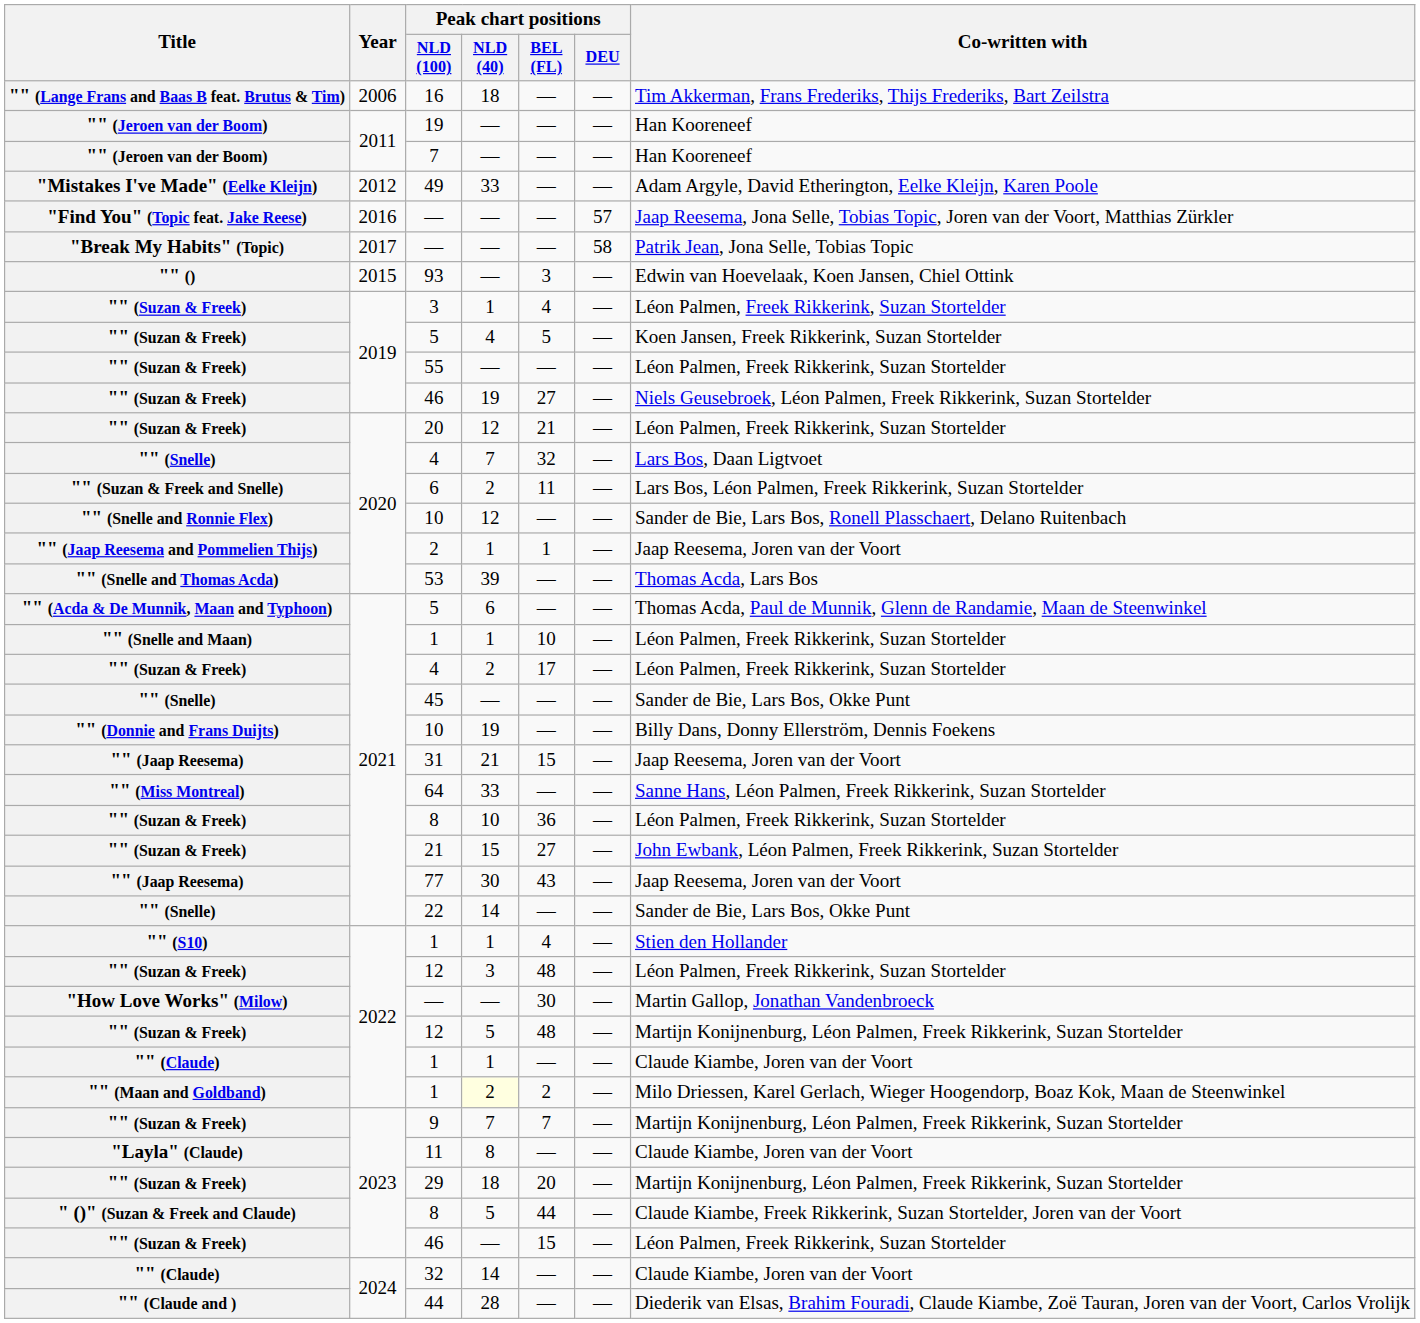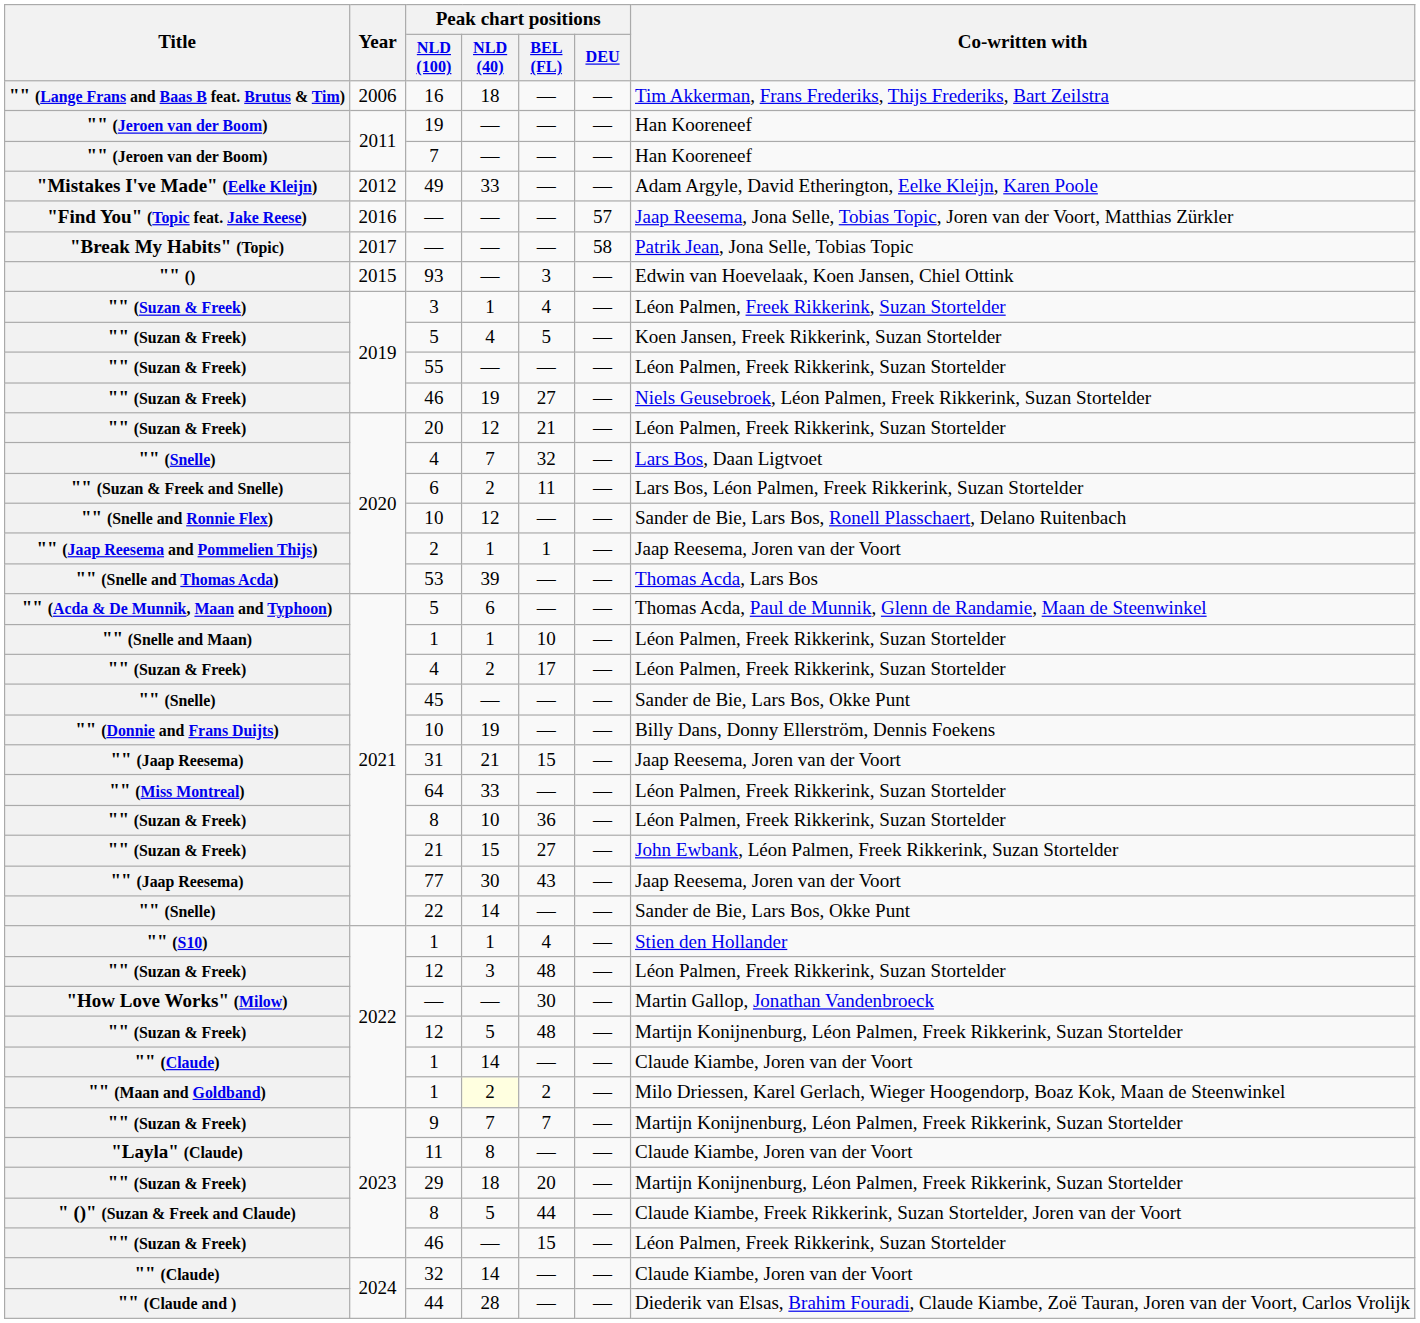 <table class="wikitable plainrowheaders">
 <tr>
 <th rowspan="2">Title</th>
 <th rowspan="2" style="width:2.5em;">Year</th>
 <th colspan="4">Peak chart positions</th>
 <th rowspan="2">Co-written with</th>
 </tr>
 <tr>
 <th scope="col" style="width:3em;font-size:85%;"><a href='#'>NLD (100)</a></th>
 <th scope="col" style="width:3em;font-size:85%;"><a href='#'>NLD (40)</a></th>
 <th scope="col" style="width:3em;font-size:85%;"><a href='#'>BEL (FL)</a></th>
 <th scope="col" style="width:3em;font-size:85%;"><a href='#'>DEU</a></th>
 </tr>
 <tr>
 <th scope="row">"" <small>(<a href='#'>Lange Frans</a> and <a href='#'>Baas B</a> feat. <a href='#'>Brutus</a> & <a href='#'>Tim</a>)</small></th>
 <td style="text-align:center">2006</td>
 <td style="text-align:center">16</td>
 <td style="text-align:center">18</td>
 <td style="text-align:center">—</td>
 <td style="text-align:center">—</td>
 <td><a href='#'>Tim Akkerman</a>, <a href='#'>Frans Frederiks</a>, <a href='#'>Thijs Frederiks</a>, <a href='#'>Bart Zeilstra</a></td>
 </tr>
 <tr>
 <th scope="row">"" <small>(<a href='#'>Jeroen van der Boom</a>)</small></th>
 <td rowspan="2" style="text-align:center">2011</td>
 <td style="text-align:center">19</td>
 <td style="text-align:center">—</td>
 <td style="text-align:center">—</td>
 <td style="text-align:center">—</td>
 <td>Han Kooreneef</td>
 </tr>
 <tr>
 <th scope="row">"" <small>(Jeroen van der Boom)</small></th>
 <td style="text-align:center">7</td>
 <td style="text-align:center">—</td>
 <td style="text-align:center">—</td>
 <td style="text-align:center">—</td>
 <td>Han Kooreneef</td>
 </tr>
 <tr>
 <th scope="row">"Mistakes I've Made" <small>(<a href='#'>Eelke Kleijn</a>)</small></th>
 <td style="text-align:center">2012</td>
 <td style="text-align:center">49</td>
 <td style="text-align:center">33</td>
 <td style="text-align:center">—</td>
 <td style="text-align:center">—</td>
 <td>Adam Argyle, David Etherington, <a href='#'>Eelke Kleijn</a>, <a href='#'>Karen Poole</a></td>
 </tr>
 <tr>
 <th scope="row">"Find You" <small>(<a href='#'>Topic</a> feat. <a href='#'>Jake Reese</a>)</small></th>
 <td style="text-align:center">2016</td>
 <td style="text-align:center">—</td>
 <td style="text-align:center">—</td>
 <td style="text-align:center">—</td>
 <td style="text-align:center">57</td>
 <td><a href='#'>Jaap Reesema</a>, Jona Selle, <a href='#'>Tobias Topic</a>, Joren van der Voort, Matthias Zürkler</td>
 </tr>
 <tr>
 <th scope="row">"Break My Habits" <small>(Topic)</small></th>
 <td style="text-align:center">2017</td>
 <td style="text-align:center">—</td>
 <td style="text-align:center">—</td>
 <td style="text-align:center">—</td>
 <td style="text-align:center">58</td>
 <td><a href='#'>Patrik Jean</a>, Jona Selle, Tobias Topic</td>
 </tr>
 <tr>
 <th scope="row">"" <small>()</small></th>
 <td style="text-align:center">2015</td>
 <td style="text-align:center">93</td>
 <td style="text-align:center">—</td>
 <td style="text-align:center">3</td>
 <td style="text-align:center">—</td>
 <td>Edwin van Hoevelaak, Koen Jansen, Chiel Ottink</td>
 </tr>
 <tr>
 <th scope="row">"" <small>(<a href='#'>Suzan & Freek</a>)</small></th>
 <td rowspan="4" style="text-align:center">2019</td>
 <td style="text-align:center">3</td>
 <td style="text-align:center">1</td>
 <td style="text-align:center">4</td>
 <td style="text-align:center">—</td>
 <td>Léon Palmen, <a href='#'>Freek Rikkerink</a>, <a href='#'>Suzan Stortelder</a></td>
 </tr>
 <tr>
 <th scope="row">"" <small>(Suzan & Freek)</small></th>
 <td style="text-align:center">5</td>
 <td style="text-align:center">4</td>
 <td style="text-align:center">5</td>
 <td style="text-align:center">—</td>
 <td>Koen Jansen, Freek Rikkerink, Suzan Stortelder</td>
 </tr>
 <tr>
 <th scope="row">"" <small>(Suzan & Freek)</small></th>
 <td style="text-align:center">55</td>
 <td style="text-align:center">—</td>
 <td style="text-align:center">—</td>
 <td style="text-align:center">—</td>
 <td>Léon Palmen, Freek Rikkerink, Suzan Stortelder</td>
 </tr>
 <tr>
 <th scope="row">"" <small>(Suzan & Freek)</small></th>
 <td style="text-align:center">46</td>
 <td style="text-align:center">19</td>
 <td style="text-align:center">27</td>
 <td style="text-align:center">—</td>
 <td><a href='#'>Niels Geusebroek</a>, Léon Palmen, Freek Rikkerink, Suzan Stortelder</td>
 </tr>
 <tr>
 <th scope="row">"" <small>(Suzan & Freek)</small></th>
 <td rowspan="6" style="text-align:center">2020</td>
 <td style="text-align:center">20</td>
 <td style="text-align:center">12</td>
 <td style="text-align:center">21</td>
 <td style="text-align:center">—</td>
 <td>Léon Palmen, Freek Rikkerink, Suzan Stortelder</td>
 </tr>
 <tr>
 <th scope="row">"" <small>(<a href='#'>Snelle</a>)</small></th>
 <td style="text-align:center">4</td>
 <td style="text-align:center">7</td>
 <td style="text-align:center">32</td>
 <td style="text-align:center">—</td>
 <td><a href='#'>Lars Bos</a>, Daan Ligtvoet</td>
 </tr>
 <tr>
 <th scope="row">"" <small>(Suzan & Freek and Snelle)</small></th>
 <td style="text-align:center">6</td>
 <td style="text-align:center">2</td>
 <td style="text-align:center">11</td>
 <td style="text-align:center">—</td>
 <td>Lars Bos, Léon Palmen, Freek Rikkerink, Suzan Stortelder</td>
 </tr>
 <tr>
 <th scope="row">"" <small>(Snelle and <a href='#'>Ronnie Flex</a>)</small></th>
 <td style="text-align:center">10</td>
 <td style="text-align:center">12</td>
 <td style="text-align:center">—</td>
 <td style="text-align:center">—</td>
 <td>Sander de Bie, Lars Bos, <a href='#'>Ronell Plasschaert</a>, Delano Ruitenbach</td>
 </tr>
 <tr>
 <th scope="row">"" <small>(<a href='#'>Jaap Reesema</a> and <a href='#'>Pommelien Thijs</a>)</small></th>
 <td style="text-align:center">2</td>
 <td style="text-align:center">1</td>
 <td style="text-align:center">1</td>
 <td style="text-align:center">—</td>
 <td>Jaap Reesema, Joren van der Voort</td>
 </tr>
 <tr>
 <th scope="row">"" <small>(Snelle and <a href='#'>Thomas Acda</a>)</small></th>
 <td style="text-align:center">53</td>
 <td style="text-align:center">39</td>
 <td style="text-align:center">—</td>
 <td style="text-align:center">—</td>
 <td><a href='#'>Thomas Acda</a>, Lars Bos</td>
 </tr>
 <tr>
 <th scope="row">"" <small>(<a href='#'>Acda & De Munnik</a>, <a href='#'>Maan</a> and <a href='#'>Typhoon</a>)</small></th>
 <td rowspan="11" style="text-align:center">2021</td>
 <td style="text-align:center">5</td>
 <td style="text-align:center">6</td>
 <td style="text-align:center">—</td>
 <td style="text-align:center">—</td>
 <td>Thomas Acda, <a href='#'>Paul de Munnik</a>, <a href='#'>Glenn de Randamie</a>, <a href='#'>Maan de Steenwinkel</a></td>
 </tr>
 <tr>
 <th scope="row">"" <small>(Snelle and Maan)</small></th>
 <td style="text-align:center">1</td>
 <td style="text-align:center">1</td>
 <td style="text-align:center">10</td>
 <td style="text-align:center">—</td>
 <td>Léon Palmen, Freek Rikkerink, Suzan Stortelder</td>
 </tr>
 <tr>
 <th scope="row">"" <small>(Suzan & Freek)</small></th>
 <td style="text-align:center">4</td>
 <td style="text-align:center">2</td>
 <td style="text-align:center">17</td>
 <td style="text-align:center">—</td>
 <td>Léon Palmen, Freek Rikkerink, Suzan Stortelder</td>
 </tr>
 <tr>
 <th scope="row">"" <small>(Snelle)</small></th>
 <td style="text-align:center">45</td>
 <td style="text-align:center">—</td>
 <td style="text-align:center">—</td>
 <td style="text-align:center">—</td>
 <td>Sander de Bie, Lars Bos, Okke Punt</td>
 </tr>
 <tr>
 <th scope="row">"" <small>(<a href='#'>Donnie</a> and <a href='#'>Frans Duijts</a>)</small></th>
 <td style="text-align:center">10</td>
 <td style="text-align:center">19</td>
 <td style="text-align:center">—</td>
 <td style="text-align:center">—</td>
 <td>Billy Dans, Donny Ellerström, Dennis Foekens</td>
 </tr>
 <tr>
 <th scope="row">"" <small>(Jaap Reesema)</small></th>
 <td style="text-align:center">31</td>
 <td style="text-align:center">21</td>
 <td style="text-align:center">15</td>
 <td style="text-align:center">—</td>
 <td>Jaap Reesema, Joren van der Voort</td>
 </tr>
 <tr>
 <th scope="row">"" <small>(<a href='#'>Miss Montreal</a>)</small></th>
 <td style="text-align:center">64</td>
 <td style="text-align:center">33</td>
 <td style="text-align:center">—</td>
 <td style="text-align:center">—</td>
-<td><a href='#'>Sanne Hans</a>, Léon Palmen, Freek Rikkerink, Suzan Stortelder</td>
+<td>Léon Palmen, Freek Rikkerink, Suzan Stortelder</td>
 </tr>
 <tr>
 <th scope="row">"" <small>(Suzan & Freek)</small></th>
 <td style="text-align:center">8</td>
 <td style="text-align:center">10</td>
 <td style="text-align:center">36</td>
 <td style="text-align:center">—</td>
 <td>Léon Palmen, Freek Rikkerink, Suzan Stortelder</td>
 </tr>
 <tr>
 <th scope="row">"" <small>(Suzan & Freek)</small></th>
 <td style="text-align:center">21</td>
 <td style="text-align:center">15</td>
 <td style="text-align:center">27</td>
 <td style="text-align:center">—</td>
 <td><a href='#'>John Ewbank</a>, Léon Palmen, Freek Rikkerink, Suzan Stortelder</td>
 </tr>
 <tr>
 <th scope="row">"" <small>(Jaap Reesema)</small></th>
 <td style="text-align:center">77</td>
 <td style="text-align:center">30</td>
 <td style="text-align:center">43</td>
 <td style="text-align:center">—</td>
 <td>Jaap Reesema, Joren van der Voort</td>
 </tr>
 <tr>
 <th scope="row">"" <small>(Snelle)</small></th>
 <td style="text-align:center">22</td>
 <td style="text-align:center">14</td>
 <td style="text-align:center">—</td>
 <td style="text-align:center">—</td>
 <td>Sander de Bie, Lars Bos, Okke Punt</td>
 </tr>
 <tr>
 <th scope="row">"" <small>(<a href='#'>S10</a>)</small></th>
 <td rowspan="6" style="text-align:center">2022</td>
 <td style="text-align:center">1</td>
 <td style="text-align:center">1</td>
 <td style="text-align:center">4</td>
 <td style="text-align:center">—</td>
 <td><a href='#'>Stien den Hollander</a></td>
 </tr>
 <tr>
 <th scope="row">"" <small>(Suzan & Freek)</small></th>
 <td style="text-align:center">12</td>
 <td style="text-align:center">3</td>
 <td style="text-align:center">48</td>
 <td style="text-align:center">—</td>
 <td>Léon Palmen, Freek Rikkerink, Suzan Stortelder</td>
 </tr>
 <tr>
 <th scope="row">"How Love Works" <small>(<a href='#'>Milow</a>)</small></th>
 <td style="text-align:center">—</td>
 <td style="text-align:center">—</td>
 <td style="text-align:center">30</td>
 <td style="text-align:center">—</td>
 <td>Martin Gallop, <a href='#'>Jonathan Vandenbroeck</a></td>
 </tr>
 <tr>
 <th scope="row">"" <small>(Suzan & Freek)</small></th>
 <td style="text-align:center">12</td>
 <td style="text-align:center">5</td>
 <td style="text-align:center">48</td>
 <td style="text-align:center">—</td>
 <td>Martijn Konijnenburg, Léon Palmen, Freek Rikkerink, Suzan Stortelder</td>
 </tr>
 <tr>
 <th scope="row">"" <small>(<a href='#'>Claude</a>)</small></th>
 <td style="text-align:center">1</td>
-<td style="text-align:center">1</td>
+<td style="text-align:center">14</td>
 <td style="text-align:center">—</td>
 <td style="text-align:center">—</td>
 <td>Claude Kiambe, Joren van der Voort</td>
 </tr>
 <tr>
 <th scope="row">"" <small>(Maan and <a href='#'>Goldband</a>)</small></th>
 <td style="text-align:center">1</td>
 <td style="background: lightyellow; text-align:center">2</td>
 <td style="text-align:center">2</td>
 <td style="text-align:center">—</td>
 <td>Milo Driessen, Karel Gerlach, Wieger Hoogendorp, Boaz Kok, Maan de Steenwinkel</td>
 </tr>
 <tr>
 <th scope="row">"" <small>(Suzan & Freek)</small></th>
 <td rowspan="5" style="text-align:center">2023</td>
 <td style="text-align:center">9</td>
 <td style="text-align:center">7</td>
 <td style="text-align:center">7</td>
 <td style="text-align:center">—</td>
 <td>Martijn Konijnenburg, Léon Palmen, Freek Rikkerink, Suzan Stortelder</td>
 </tr>
 <tr>
 <th scope="row">"Layla" <small>(Claude)</small></th>
 <td style="text-align:center">11</td>
 <td style="text-align:center">8</td>
 <td style="text-align:center">—</td>
 <td style="text-align:center">—</td>
 <td>Claude Kiambe, Joren van der Voort</td>
 </tr>
 <tr>
 <th scope="row">"" <small>(Suzan & Freek)</small></th>
 <td style="text-align:center">29</td>
 <td style="text-align:center">18</td>
 <td style="text-align:center">20</td>
 <td style="text-align:center">—</td>
 <td>Martijn Konijnenburg, Léon Palmen, Freek Rikkerink, Suzan Stortelder</td>
 </tr>
 <tr>
 <th scope="row">" ()" <small>(Suzan & Freek and Claude)</small></th>
 <td style="text-align:center">8</td>
 <td style="text-align:center">5</td>
 <td style="text-align:center">44</td>
 <td style="text-align:center">—</td>
 <td>Claude Kiambe, Freek Rikkerink, Suzan Stortelder, Joren van der Voort</td>
 </tr>
 <tr>
 <th scope="row">"" <small>(Suzan & Freek)</small></th>
 <td style="text-align:center">46</td>
 <td style="text-align:center">—</td>
 <td style="text-align:center">15</td>
 <td style="text-align:center">—</td>
 <td>Léon Palmen, Freek Rikkerink, Suzan Stortelder</td>
 </tr>
 <tr>
 <th scope="row">"" <small>(Claude)</small></th>
 <td rowspan="2" style="text-align:center">2024</td>
 <td style="text-align:center">32</td>
 <td style="text-align:center">14</td>
 <td style="text-align:center">—</td>
 <td style="text-align:center">—</td>
 <td>Claude Kiambe, Joren van der Voort</td>
 </tr>
 <tr>
 <th scope="row">"" <small>(Claude and )</small></th>
 <td style="text-align:center">44</td>
 <td style="text-align:center">28</td>
 <td style="text-align:center">—</td>
 <td style="text-align:center">—</td>
 <td>Diederik van Elsas, <a href='#'>Brahim Fouradi</a>, Claude Kiambe, Zoë Tauran, Joren van der Voort, Carlos Vrolijk</td>
 </tr>
 </table>
